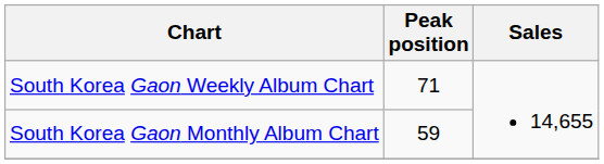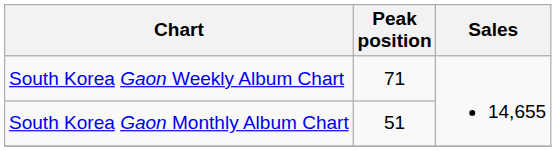 <table class="wikitable sortable">
 <tr>
 <th>Chart</th>
 <th>Peak<br>position</th>
 <th>Sales</th>
 </tr>
 <tr>
 <td><a href='#'>South Korea</a> <a href='#'><em>Gaon</em> Weekly Album Chart</a></td>
 <td align="center">71</td>
 <td rowspan="2"><br><ul><li>14,655</li></ul></td>
 </tr>
 <tr>
 <td><a href='#'>South Korea</a> <a href='#'><em>Gaon</em> Monthly Album Chart</a></td>
-<td align="center">59</td>
+<td align="center">51</td>
 </tr>
 <tr>
 </tr>
 </table>
